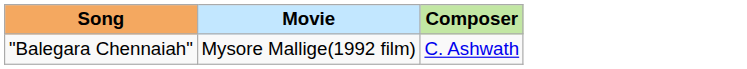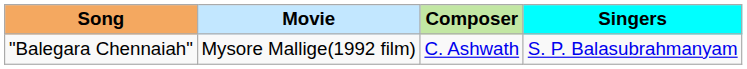 <table class="wikitable sortable">
 <tr>
 <th style="background:#f4a860">Song</th>
 <th style="background:#c2e7ff">Movie</th>
 <th style="background:#c2e7a3">Composer</th>
+<th style="background:#00ffff">Singers</th>
 </tr>
 <tr>
 <td>"Balegara Chennaiah"</td>
 <td>Mysore Mallige(1992 film)</td>
 <td><a href='#'>C. Ashwath</a></td>
+<td><a href='#'>S. P. Balasubrahmanyam</a></td>
 </tr>
 </table>
